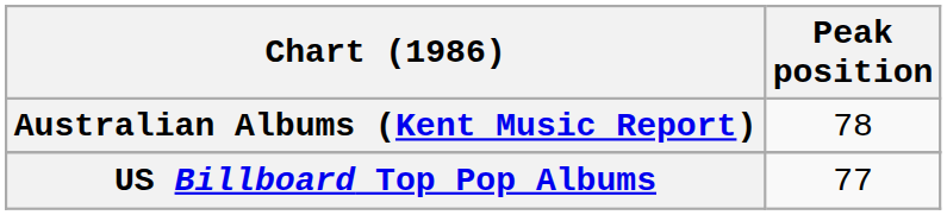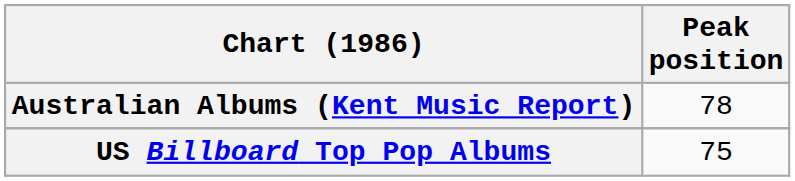 <table class="wikitable sortable plainrowheaders" style="text-align:center">
 <tr>
 <th>Chart (1986)</th>
 <th>Peak<br>position</th>
 </tr>
 <tr>
 <th scope="row">Australian Albums (<a href='#'>Kent Music Report</a>)</th>
 <td>78</td>
 </tr>
 <tr>
 </tr>
 <tr>
 </tr>
 <tr>
 </tr>
 <tr>
 </tr>
 <tr>
 </tr>
 <tr>
 </tr>
 <tr>
 <th scope="row">US <a href='#'><em>Billboard</em> Top Pop Albums</a></th>
-<td>77</td>
+<td>75</td>
 </tr>
 </table>
